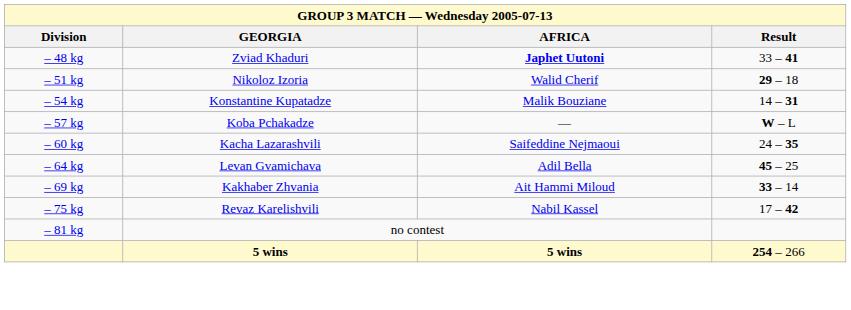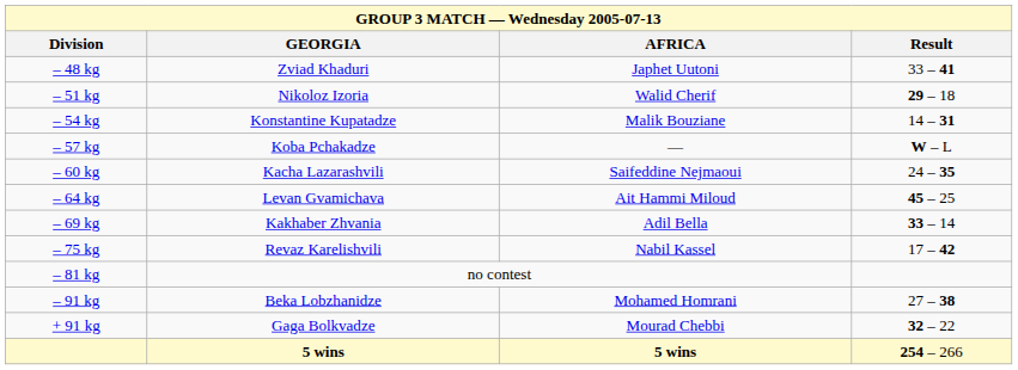 <table class="wikitable" style=" text-align:center; font-size:110%;" width="90%">
 <tr>
 <th colspan="4" style=background:lemonchiffon>GROUP 3 MATCH — Wednesday 2005-07-13</th>
 </tr>
 <tr>
 <th>Division</th>
 <th width=35%> GEORGIA</th>
 <th width=35%> AFRICA</th>
 <th>Result</th>
 </tr>
 <tr>
 <td><a href='#'>– 48 kg</a></td>
 <td><a href='#'>Zviad Khaduri</a></td>
-<td><strong><a href='#'>Japhet Uutoni</a></strong></td>
+<td><a href='#'>Japhet Uutoni</a></td>
 <td>33 – <strong>41</strong></td>
 </tr>
 <tr>
 <td><a href='#'>– 51 kg</a></td>
 <td><a href='#'>Nikoloz Izoria</a></td>
 <td><a href='#'>Walid Cherif</a></td>
 <td><strong>29</strong> – 18</td>
 </tr>
 <tr>
 <td><a href='#'>– 54 kg</a></td>
 <td><a href='#'>Konstantine Kupatadze</a></td>
 <td><a href='#'>Malik Bouziane</a></td>
 <td>14 – <strong>31</strong></td>
 </tr>
 <tr>
 <td><a href='#'>– 57 kg</a></td>
 <td><a href='#'>Koba Pchakadze</a></td>
 <td>—</td>
 <td><strong>W</strong> – L </td>
 </tr>
 <tr>
 <td><a href='#'>– 60 kg</a></td>
 <td><a href='#'>Kacha Lazarashvili</a></td>
 <td><a href='#'>Saifeddine Nejmaoui</a></td>
 <td>24 – <strong>35</strong></td>
 </tr>
 <tr>
 <td><a href='#'>– 64 kg</a></td>
 <td><a href='#'>Levan Gvamichava</a></td>
-<td><a href='#'>Adil Bella</a></td>
+<td><a href='#'>Ait Hammi Miloud</a></td>
 <td><strong>45</strong> – 25</td>
 </tr>
 <tr>
 <td><a href='#'>– 69 kg</a></td>
 <td><a href='#'>Kakhaber Zhvania</a></td>
-<td><a href='#'>Ait Hammi Miloud</a></td>
+<td><a href='#'>Adil Bella</a></td>
 <td><strong>33</strong> – 14</td>
 </tr>
 <tr>
 <td><a href='#'>– 75 kg</a></td>
 <td><a href='#'>Revaz Karelishvili</a></td>
 <td><a href='#'>Nabil Kassel</a></td>
 <td>17 – <strong>42</strong></td>
 </tr>
 <tr>
 <td><a href='#'>– 81 kg</a></td>
 <td colspan=2>no contest</td>
 <td></td>
 </tr>
 <tr>
+<td><a href='#'>– 91 kg</a></td>
+<td><a href='#'>Beka Lobzhanidze</a></td>
+<td><a href='#'>Mohamed Homrani</a></td>
+<td>27 – <strong>38</strong></td>
+</tr>
+<tr>
+<td><a href='#'>+ 91 kg</a></td>
+<td><a href='#'>Gaga Bolkvadze</a></td>
+<td><a href='#'>Mourad Chebbi</a></td>
+<td><strong>32</strong> – 22</td>
+</tr>
+<tr>
 <td style=background:lemonchiffon></td>
 <td style=background:lemonchiffon><strong>5 wins</strong></td>
 <td style=background:lemonchiffon><strong>5 wins</strong></td>
 <td style=background:lemonchiffon><strong>254</strong> – 266</td>
 </tr>
 </table>
